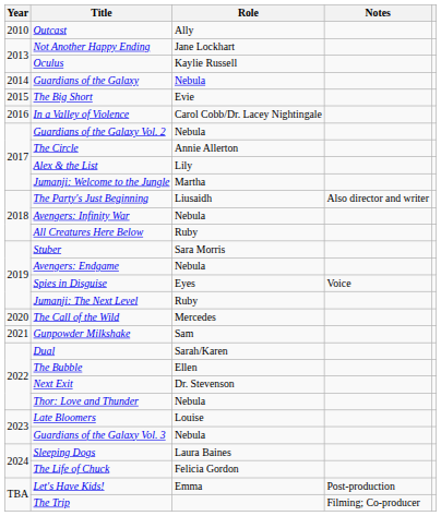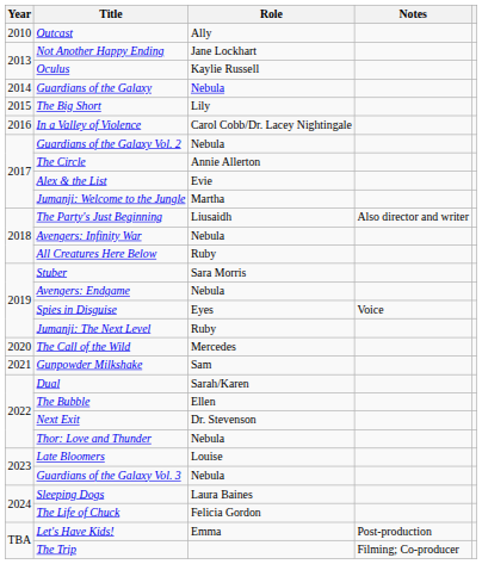 <table class="wikitable sortable">
 <tr>
 <th>Year</th>
 <th>Title</th>
 <th>Role</th>
 <th class="unsortable">Notes</th>
 <th class="unsortable"></th>
 </tr>
 <tr>
 <td>2010</td>
 <td><em><a href='#'>Outcast</a></em></td>
 <td>Ally</td>
 <td></td>
 <td></td>
 </tr>
 <tr>
 <td rowspan=2>2013</td>
 <td><em><a href='#'>Not Another Happy Ending</a></em></td>
 <td>Jane Lockhart</td>
 <td></td>
 <td align="center"></td>
 </tr>
 <tr>
 <td><em><a href='#'>Oculus</a></em></td>
 <td>Kaylie Russell</td>
 <td></td>
 <td align="center"></td>
 </tr>
 <tr>
 <td>2014</td>
 <td><em><a href='#'>Guardians of the Galaxy</a></em></td>
 <td><a href='#'>Nebula</a></td>
 <td></td>
 <td></td>
 </tr>
 <tr>
 <td>2015</td>
 <td><em><a href='#'>The Big Short</a></em></td>
-<td>Evie</td>
+<td>Lily</td>
 <td></td>
 <td align="center"></td>
 </tr>
 <tr>
 <td>2016</td>
 <td><em><a href='#'>In a Valley of Violence</a></em></td>
 <td>Carol Cobb/Dr. Lacey Nightingale</td>
 <td></td>
 <td></td>
 </tr>
 <tr>
 <td rowspan=4>2017</td>
 <td><em><a href='#'>Guardians of the Galaxy Vol. 2</a></em></td>
 <td>Nebula</td>
 <td></td>
 <td align="center"></td>
 </tr>
 <tr>
 <td><em><a href='#'>The Circle</a></em></td>
 <td>Annie Allerton</td>
 <td></td>
 <td></td>
 </tr>
 <tr>
 <td><em><a href='#'>Alex & the List</a></em></td>
-<td>Lily</td>
+<td>Evie</td>
 <td></td>
 <td></td>
 </tr>
 <tr>
 <td><em><a href='#'>Jumanji: Welcome to the Jungle</a></em></td>
 <td>Martha</td>
 <td></td>
 <td align="center"></td>
 </tr>
 <tr>
 <td rowspan=3>2018</td>
 <td><em><a href='#'>The Party's Just Beginning</a></em></td>
 <td>Liusaidh</td>
 <td>Also director and writer</td>
 <td align="center"></td>
 </tr>
 <tr>
 <td><em><a href='#'>Avengers: Infinity War</a></em></td>
 <td>Nebula</td>
 <td></td>
 <td align="center"></td>
 </tr>
 <tr>
 <td><em><a href='#'>All Creatures Here Below</a></em></td>
 <td>Ruby</td>
 <td></td>
 <td align="center"></td>
 </tr>
 <tr>
 <td rowspan=4>2019</td>
 <td><em><a href='#'>Stuber</a></em></td>
 <td>Sara Morris</td>
 <td></td>
 <td align="center"></td>
 </tr>
 <tr>
 <td><em><a href='#'>Avengers: Endgame</a></em></td>
 <td>Nebula</td>
 <td></td>
 <td align="center"></td>
 </tr>
 <tr>
 <td><em><a href='#'>Spies in Disguise</a></em></td>
 <td>Eyes</td>
 <td>Voice</td>
 <td align="center"></td>
 </tr>
 <tr>
 <td><em><a href='#'>Jumanji: The Next Level</a></em></td>
 <td>Ruby </td>
 <td></td>
 <td align="center"></td>
 </tr>
 <tr>
 <td>2020</td>
 <td><em><a href='#'>The Call of the Wild</a></em></td>
 <td>Mercedes</td>
 <td></td>
 <td align="center"></td>
 </tr>
 <tr>
 <td>2021</td>
 <td><em><a href='#'>Gunpowder Milkshake</a></em></td>
 <td>Sam</td>
 <td></td>
 <td></td>
 </tr>
 <tr>
 <td rowspan=4>2022</td>
 <td><em><a href='#'>Dual</a></em></td>
 <td>Sarah/Karen</td>
 <td></td>
 <td></td>
 </tr>
 <tr>
 <td><em><a href='#'>The Bubble</a></em></td>
 <td>Ellen</td>
 <td></td>
 <td></td>
 </tr>
 <tr>
 <td><em><a href='#'>Next Exit</a></em></td>
 <td>Dr. Stevenson</td>
 <td></td>
 <td></td>
 </tr>
 <tr>
 <td><em><a href='#'>Thor: Love and Thunder</a></em></td>
 <td>Nebula</td>
 <td></td>
 <td></td>
 </tr>
 <tr>
 <td rowspan=2>2023</td>
 <td><em><a href='#'>Late Bloomers</a></em></td>
 <td>Louise</td>
 <td></td>
 <td></td>
 </tr>
 <tr>
 <td><em><a href='#'>Guardians of the Galaxy Vol. 3</a></em></td>
 <td>Nebula</td>
 <td></td>
 <td></td>
 </tr>
 <tr>
 <td rowspan=2>2024</td>
 <td><em><a href='#'>Sleeping Dogs</a></em></td>
 <td>Laura Baines</td>
 <td></td>
 <td></td>
 </tr>
 <tr>
 <td><em><a href='#'>The Life of Chuck</a></em></td>
 <td>Felicia Gordon</td>
 <td></td>
 <td></td>
 </tr>
 <tr>
 <td rowspan="2">TBA</td>
 <td><em><a href='#'>Let's Have Kids!</a></em></td>
 <td>Emma</td>
 <td>Post-production</td>
 <td></td>
 </tr>
 <tr>
 <td><em><a href='#'>The Trip</a></em></td>
 <td></td>
 <td>Filming; Co-producer</td>
 </tr>
 </table>
